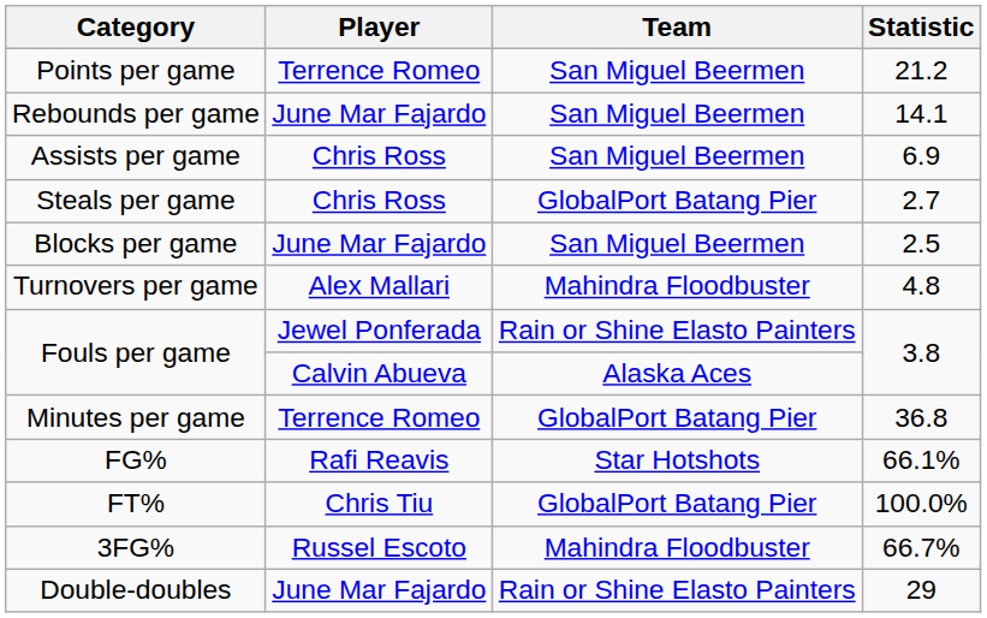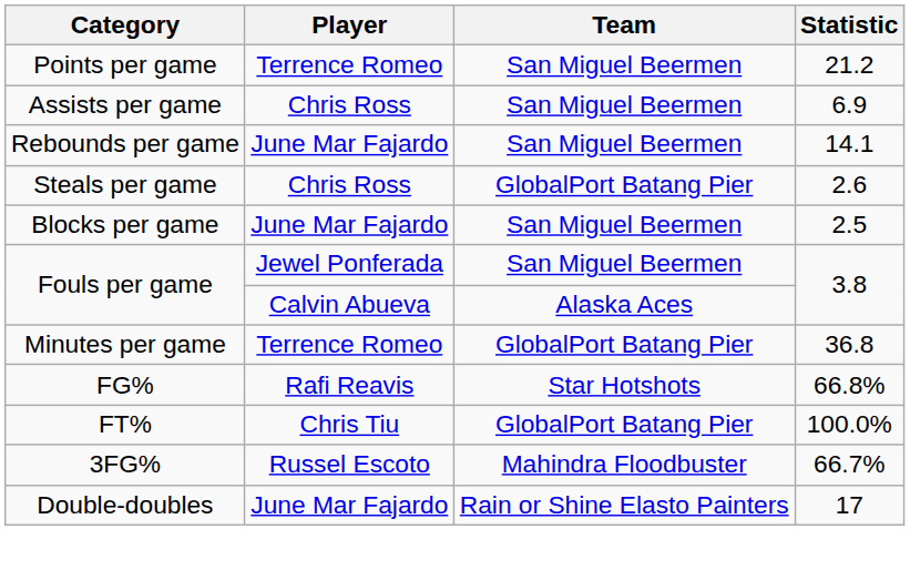 <table class="wikitable" style="text-align:center">
 <tr>
 <th>Category</th>
 <th>Player</th>
 <th>Team</th>
 <th>Statistic</th>
 </tr>
 <tr>
 <td>Points per game</td>
 <td><a href='#'>Terrence Romeo</a></td>
 <td><a href='#'>San Miguel Beermen</a></td>
 <td>21.2</td>
 </tr>
 <tr>
+<td>Assists per game</td>
+<td><a href='#'>Chris Ross</a></td>
+<td><a href='#'>San Miguel Beermen</a></td>
+<td>6.9</td>
+</tr>
+<tr>
 <td>Rebounds per game</td>
 <td><a href='#'>June Mar Fajardo</a></td>
 <td><a href='#'>San Miguel Beermen</a></td>
 <td>14.1</td>
 </tr>
 <tr>
-<td>Assists per game</td>
-<td><a href='#'>Chris Ross</a></td>
-<td><a href='#'>San Miguel Beermen</a></td>
-<td>6.9</td>
-</tr>
-<tr>
 <td>Steals per game</td>
 <td><a href='#'>Chris Ross</a></td>
 <td><a href='#'>GlobalPort Batang Pier</a></td>
-<td>2.7</td>
+<td>2.6</td>
 </tr>
 <tr>
 <td>Blocks per game</td>
 <td><a href='#'>June Mar Fajardo</a></td>
 <td><a href='#'>San Miguel Beermen</a></td>
 <td>2.5</td>
 </tr>
 <tr>
-<td>Turnovers per game</td>
-<td><a href='#'>Alex Mallari</a></td>
-<td><a href='#'>Mahindra Floodbuster</a></td>
-<td>4.8</td>
-</tr>
-<tr>
 <td rowspan=2>Fouls per game</td>
 <td><a href='#'>Jewel Ponferada</a></td>
-<td><a href='#'>Rain or Shine Elasto Painters</a></td>
+<td><a href='#'>San Miguel Beermen</a></td>
 <td rowspan=2>3.8</td>
 </tr>
 <tr>
 <td><a href='#'>Calvin Abueva</a></td>
 <td><a href='#'>Alaska Aces</a></td>
 </tr>
 <tr>
 <td>Minutes per game</td>
 <td><a href='#'>Terrence Romeo</a></td>
 <td><a href='#'>GlobalPort Batang Pier</a></td>
 <td>36.8</td>
 </tr>
 <tr>
 <td>FG%</td>
 <td><a href='#'>Rafi Reavis</a></td>
 <td><a href='#'>Star Hotshots</a></td>
-<td>66.1%</td>
+<td>66.8%</td>
 </tr>
 <tr>
 <td>FT%</td>
 <td><a href='#'>Chris Tiu</a></td>
 <td><a href='#'>GlobalPort Batang Pier</a></td>
 <td>100.0%</td>
 </tr>
 <tr>
 <td>3FG%</td>
 <td><a href='#'>Russel Escoto</a></td>
 <td><a href='#'>Mahindra Floodbuster</a></td>
 <td>66.7%</td>
 </tr>
 <tr>
 <td>Double-doubles</td>
 <td><a href='#'>June Mar Fajardo</a></td>
 <td><a href='#'>Rain or Shine Elasto Painters</a></td>
-<td>29</td>
+<td>17</td>
 </tr>
 </table>
